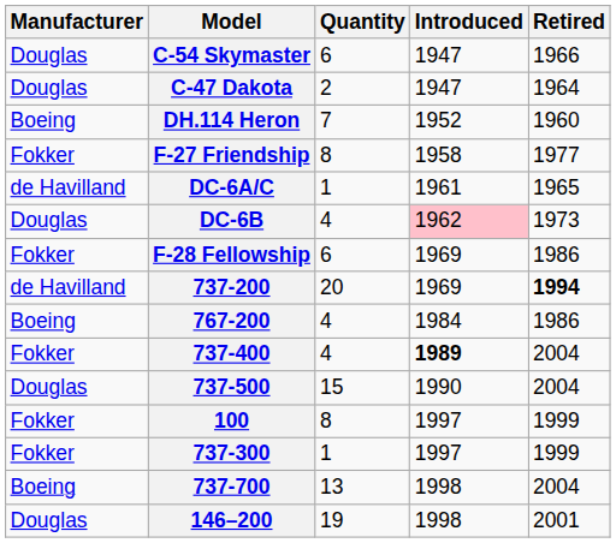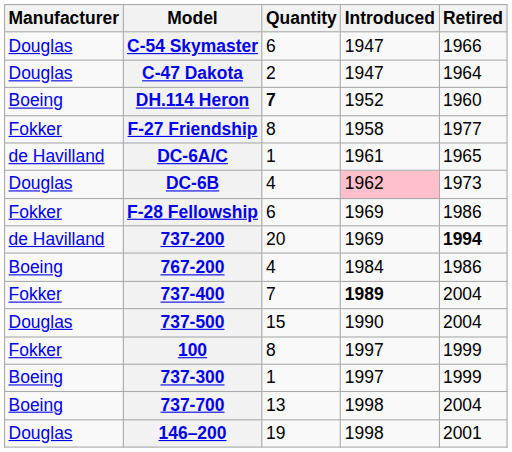 <table class="wikitable plainrowheaders sortable">
 <tr>
 <th scope=col>Manufacturer</th>
 <th scope=col>Model</th>
 <th scope=col>Quantity</th>
 <th scope=col>Introduced</th>
 <th scope=col>Retired</th>
 </tr>
 <tr>
 <td><a href='#'>Douglas</a></td>
 <th scope=row><a href='#'>C-54 Skymaster</a></th>
 <td>6</td>
 <td>1947</td>
 <td>1966</td>
 </tr>
 <tr>
 <td><a href='#'>Douglas</a></td>
 <th scope=row><a href='#'>C-47 Dakota</a></th>
 <td>2</td>
 <td>1947</td>
 <td>1964</td>
 </tr>
 <tr>
 <td><a href='#'>Boeing</a></td>
 <th scope=row><a href='#'>DH.114 Heron</a></th>
-<td>7</td>
+<td><strong>7</strong></td>
 <td>1952</td>
 <td>1960</td>
 </tr>
 <tr>
 <td><a href='#'>Fokker</a></td>
 <th scope=row><a href='#'>F-27 Friendship</a></th>
 <td>8</td>
 <td>1958</td>
 <td>1977</td>
 </tr>
 <tr>
 <td><a href='#'>de Havilland</a></td>
 <th scope=row><a href='#'>DC-6A/C</a></th>
 <td>1</td>
 <td>1961</td>
 <td>1965</td>
 </tr>
 <tr>
 <td><a href='#'>Douglas</a></td>
 <th scope=row><a href='#'>DC-6B</a></th>
 <td>4</td>
 <td style="background: pink;">1962</td>
 <td>1973</td>
 </tr>
 <tr>
 <td><a href='#'>Fokker</a></td>
 <th scope=row><a href='#'>F-28 Fellowship</a></th>
 <td>6</td>
 <td>1969</td>
 <td>1986</td>
 </tr>
 <tr>
 <td><a href='#'>de Havilland</a></td>
 <th scope=row><a href='#'>737-200</a></th>
 <td>20</td>
 <td>1969</td>
 <td><strong>1994</strong></td>
 </tr>
 <tr>
 <td><a href='#'>Boeing</a></td>
 <th scope=row><a href='#'>767-200</a></th>
 <td>4</td>
 <td>1984</td>
 <td>1986</td>
 </tr>
 <tr>
 <td><a href='#'>Fokker</a></td>
 <th scope=row><a href='#'>737-400</a></th>
-<td>4</td>
+<td>7</td>
 <td><strong>1989</strong></td>
 <td>2004</td>
 </tr>
 <tr>
 <td><a href='#'>Douglas</a></td>
 <th scope=row><a href='#'>737-500</a></th>
 <td>15</td>
 <td>1990</td>
 <td>2004</td>
 </tr>
 <tr>
 <td><a href='#'>Fokker</a></td>
 <th scope=row><a href='#'>100</a></th>
 <td>8</td>
 <td>1997</td>
 <td>1999</td>
 </tr>
 <tr>
-<td><a href='#'>Fokker</a></td>
+<td><a href='#'>Boeing</a></td>
 <th scope=row><a href='#'>737-300</a></th>
 <td>1</td>
 <td>1997</td>
 <td>1999</td>
 </tr>
 <tr>
 <td><a href='#'>Boeing</a></td>
 <th scope=row><a href='#'>737-700</a></th>
 <td>13</td>
 <td>1998</td>
 <td>2004</td>
 </tr>
 <tr>
 <td><a href='#'>Douglas</a></td>
 <th scope=row><a href='#'>146–200</a></th>
 <td>19</td>
 <td>1998</td>
 <td>2001</td>
 </tr>
 </table>
